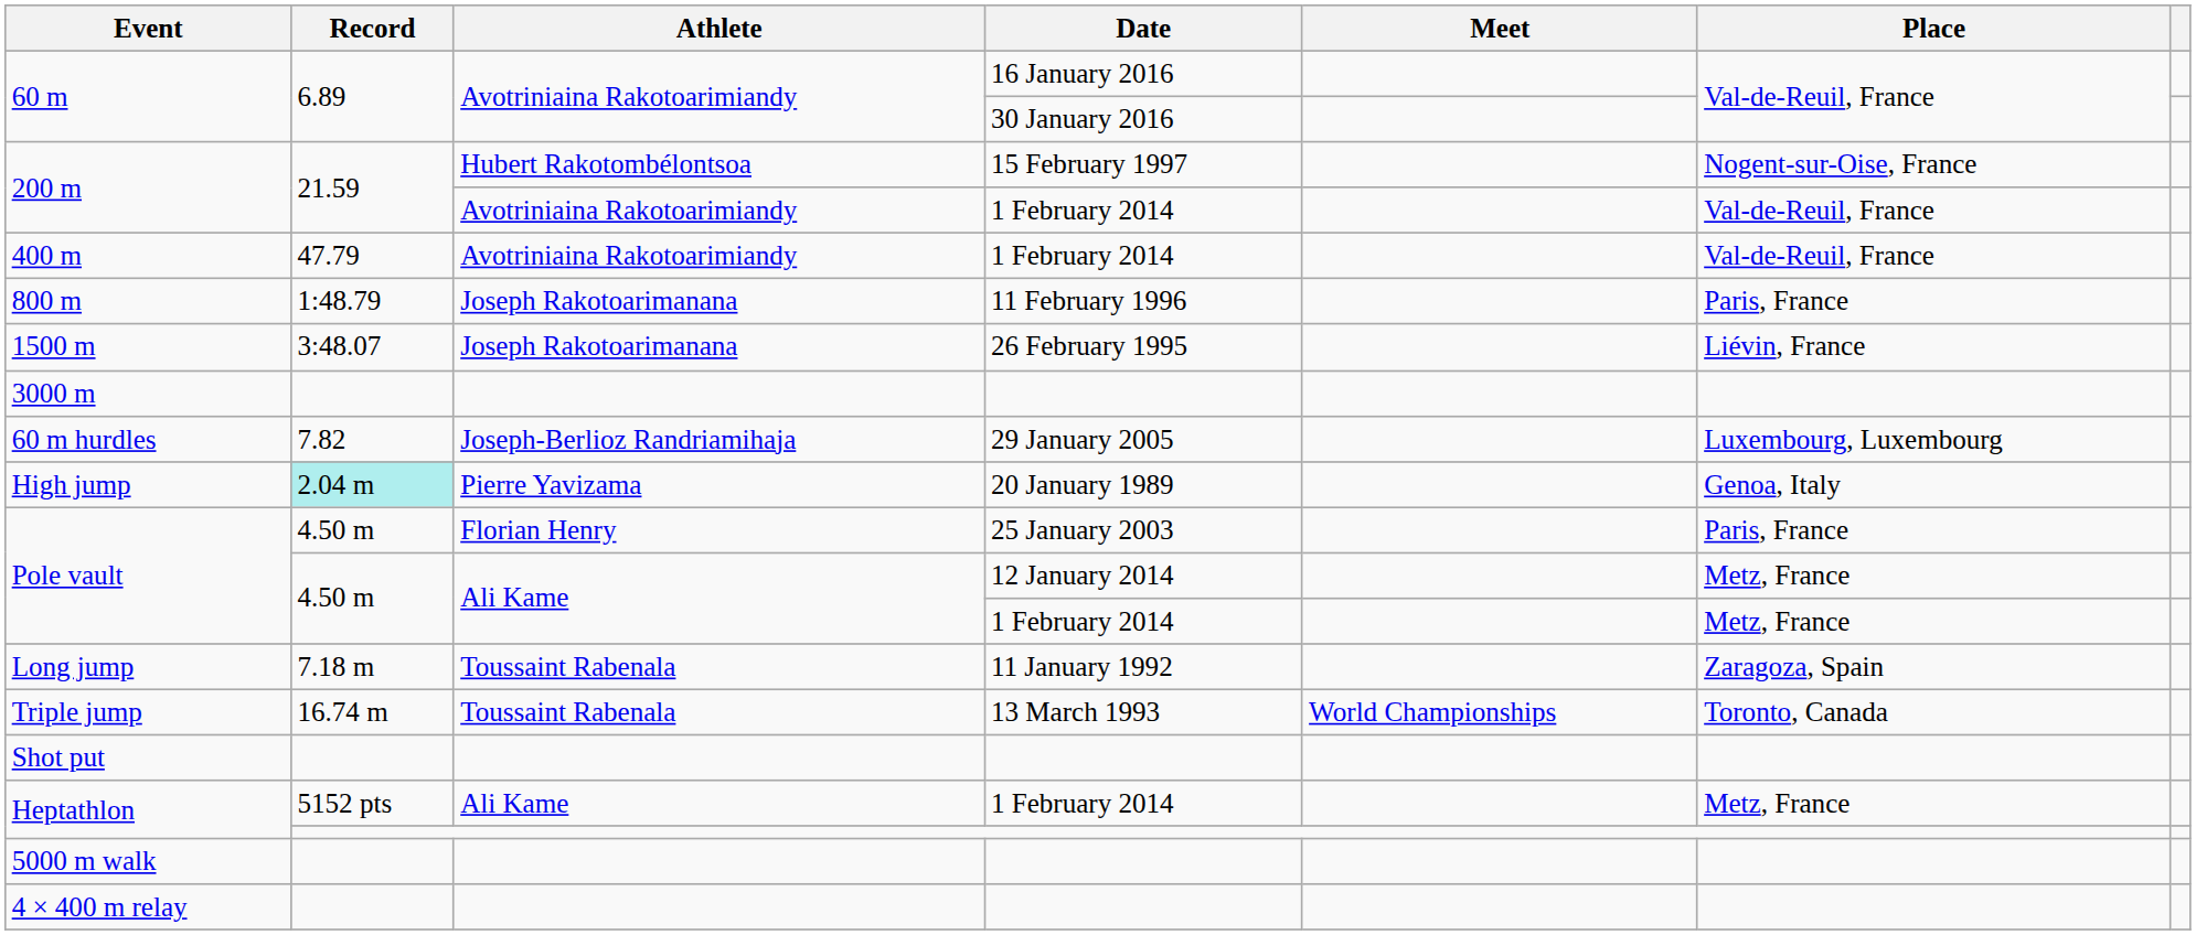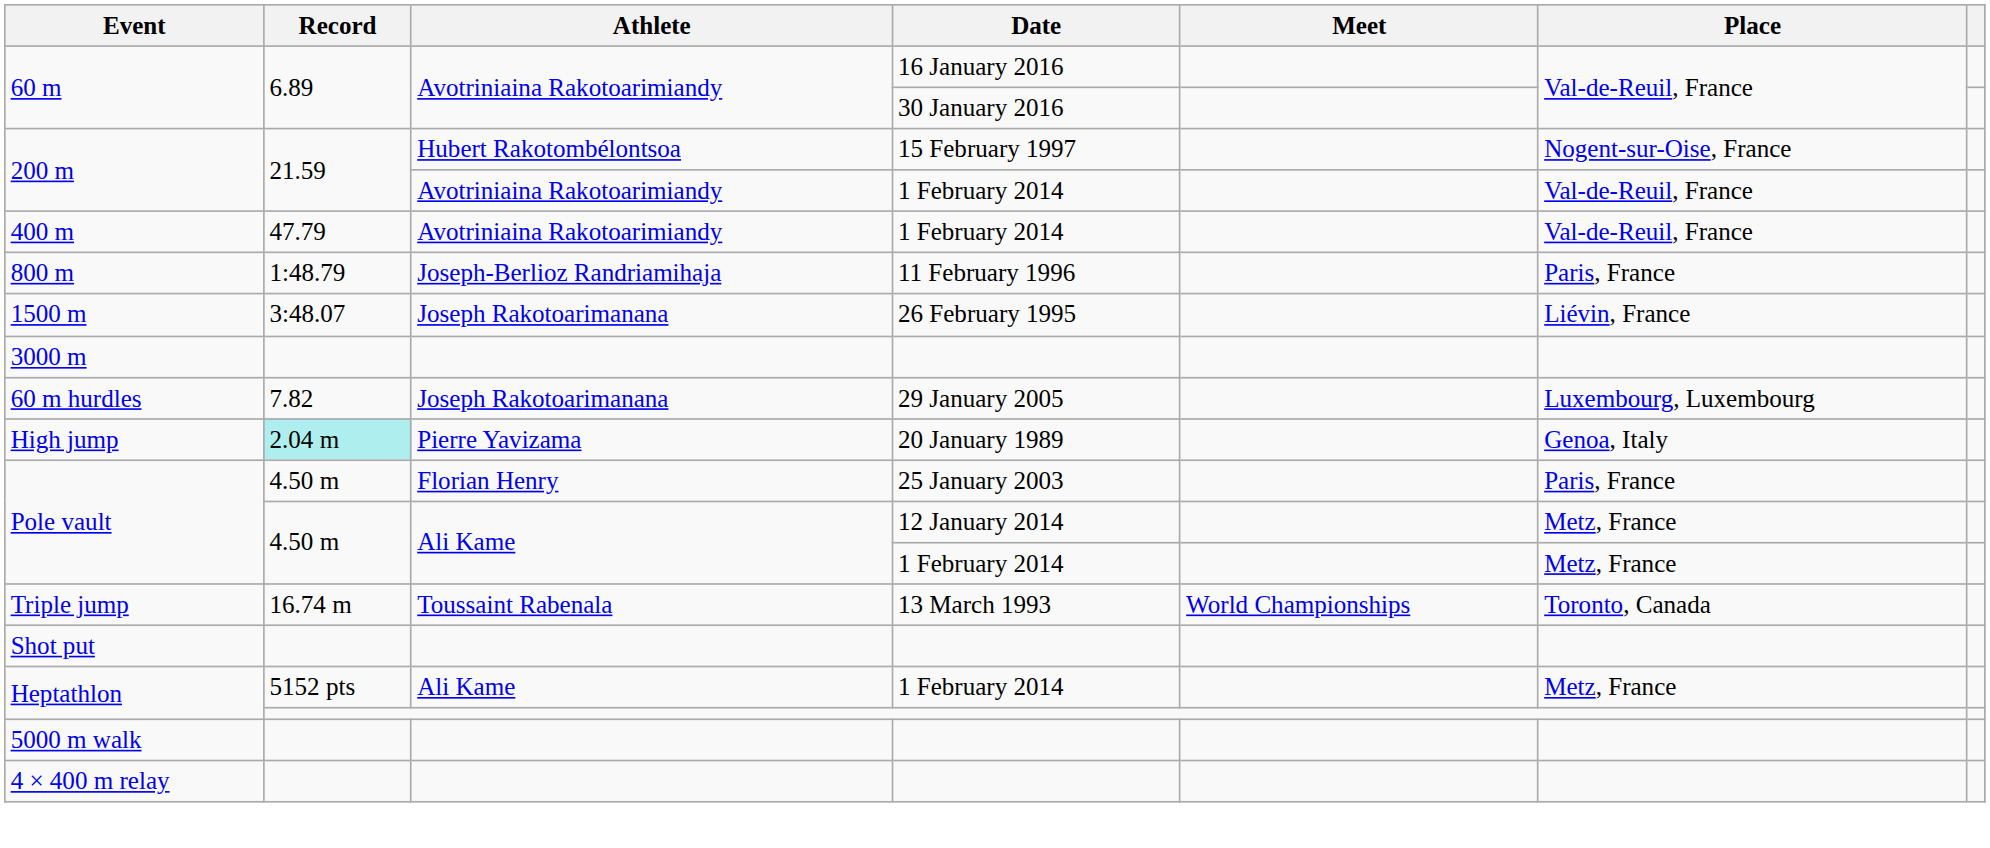 <table class="wikitable" style="font-size:95%; width: 95%;">
 <tr>
 <th>Event</th>
 <th>Record</th>
 <th>Athlete</th>
 <th>Date</th>
 <th>Meet</th>
 <th>Place</th>
 <th></th>
 </tr>
 <tr>
 <td rowspan=2><a href='#'>60 m</a></td>
 <td rowspan=2>6.89</td>
 <td rowspan=2><a href='#'>Avotriniaina Rakotoarimiandy</a></td>
 <td>16 January 2016</td>
 <td></td>
 <td rowspan=2><a href='#'>Val-de-Reuil</a>, France</td>
 <td></td>
 </tr>
 <tr>
 <td>30 January 2016</td>
 <td></td>
 <td></td>
 </tr>
 <tr>
 <td rowspan=2><a href='#'>200 m</a></td>
 <td rowspan=2>21.59</td>
 <td><a href='#'>Hubert Rakotombélontsoa</a></td>
 <td>15 February 1997</td>
 <td></td>
 <td><a href='#'>Nogent-sur-Oise</a>, France</td>
 <td></td>
 </tr>
 <tr>
 <td><a href='#'>Avotriniaina Rakotoarimiandy</a></td>
 <td>1 February 2014</td>
 <td></td>
 <td><a href='#'>Val-de-Reuil</a>, France</td>
 <td></td>
 </tr>
 <tr>
 <td><a href='#'>400 m</a></td>
 <td>47.79</td>
 <td><a href='#'>Avotriniaina Rakotoarimiandy</a></td>
 <td>1 February 2014</td>
 <td></td>
 <td><a href='#'>Val-de-Reuil</a>, France</td>
 <td></td>
 </tr>
 <tr>
 <td><a href='#'>800 m</a></td>
 <td>1:48.79</td>
-<td><a href='#'>Joseph Rakotoarimanana</a></td>
+<td><a href='#'>Joseph-Berlioz Randriamihaja</a></td>
 <td>11 February 1996</td>
 <td></td>
 <td><a href='#'>Paris</a>, France</td>
 <td></td>
 </tr>
 <tr>
 <td><a href='#'>1500 m</a></td>
 <td>3:48.07</td>
 <td><a href='#'>Joseph Rakotoarimanana</a></td>
 <td>26 February 1995</td>
 <td></td>
 <td><a href='#'>Liévin</a>, France</td>
 <td></td>
 </tr>
 <tr>
 <td><a href='#'>3000 m</a></td>
 <td></td>
 <td></td>
 <td></td>
 <td></td>
 <td></td>
 <td></td>
 </tr>
 <tr>
 <td><a href='#'>60 m hurdles</a></td>
 <td>7.82</td>
-<td><a href='#'>Joseph-Berlioz Randriamihaja</a></td>
+<td><a href='#'>Joseph Rakotoarimanana</a></td>
 <td>29 January 2005</td>
 <td></td>
 <td><a href='#'>Luxembourg</a>, Luxembourg</td>
 <td></td>
 </tr>
 <tr>
 <td><a href='#'>High jump</a></td>
 <td style="background: paleturquoise;">2.04 m</td>
 <td><a href='#'>Pierre Yavizama</a></td>
 <td>20 January 1989</td>
 <td></td>
 <td><a href='#'>Genoa</a>, Italy</td>
 <td></td>
 </tr>
 <tr>
 <td rowspan=3><a href='#'>Pole vault</a></td>
 <td>4.50 m</td>
 <td><a href='#'>Florian Henry</a></td>
 <td>25 January 2003</td>
 <td></td>
 <td><a href='#'>Paris</a>, France</td>
 <td></td>
 </tr>
 <tr>
 <td rowspan=2>4.50 m </td>
 <td rowspan=2><a href='#'>Ali Kame</a></td>
 <td>12 January 2014</td>
 <td></td>
 <td><a href='#'>Metz</a>, France</td>
 <td></td>
 </tr>
 <tr>
 <td>1 February 2014</td>
 <td></td>
 <td><a href='#'>Metz</a>, France</td>
-<td></td>
-</tr>
-<tr>
-<td><a href='#'>Long jump</a></td>
-<td>7.18 m</td>
-<td><a href='#'>Toussaint Rabenala</a></td>
-<td>11 January 1992</td>
-<td></td>
-<td><a href='#'>Zaragoza</a>, Spain</td>
 <td></td>
 </tr>
 <tr>
 <td><a href='#'>Triple jump</a></td>
 <td>16.74 m</td>
 <td><a href='#'>Toussaint Rabenala</a></td>
 <td>13 March 1993</td>
 <td><a href='#'>World Championships</a></td>
 <td><a href='#'>Toronto</a>, Canada</td>
 <td></td>
 </tr>
 <tr>
 <td><a href='#'>Shot put</a></td>
 <td></td>
 <td></td>
 <td></td>
 <td></td>
 <td></td>
 <td></td>
 </tr>
 <tr>
 <td rowspan=2><a href='#'>Heptathlon</a></td>
 <td>5152 pts</td>
 <td><a href='#'>Ali Kame</a></td>
 <td>1 February 2014</td>
 <td></td>
 <td><a href='#'>Metz</a>, France</td>
 <td></td>
 </tr>
 <tr>
 <td colspan=5></td>
 <td></td>
 </tr>
 <tr>
 <td><a href='#'>5000 m walk</a></td>
 <td></td>
 <td></td>
 <td></td>
 <td></td>
 <td></td>
 <td></td>
 </tr>
 <tr>
 <td><a href='#'>4 × 400 m relay</a></td>
 <td></td>
 <td></td>
 <td></td>
 <td></td>
 <td></td>
 <td></td>
 </tr>
 </table>
